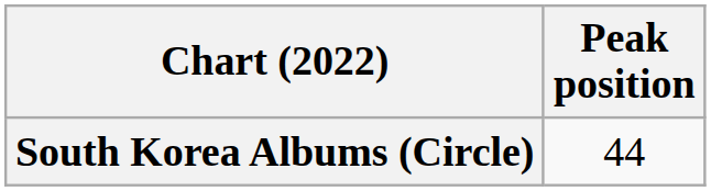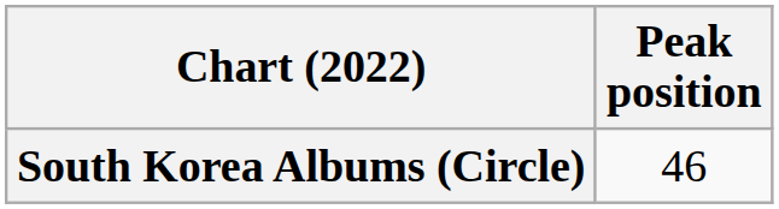 <table class="wikitable plainrowheaders" style="text-align:center">
 <tr>
 <th scope="col">Chart (2022)</th>
 <th scope="col">Peak<br>position</th>
 </tr>
 <tr>
 <th scope="row">South Korea Albums (Circle)</th>
-<td>44</td>
+<td>46</td>
 </tr>
 </table>
